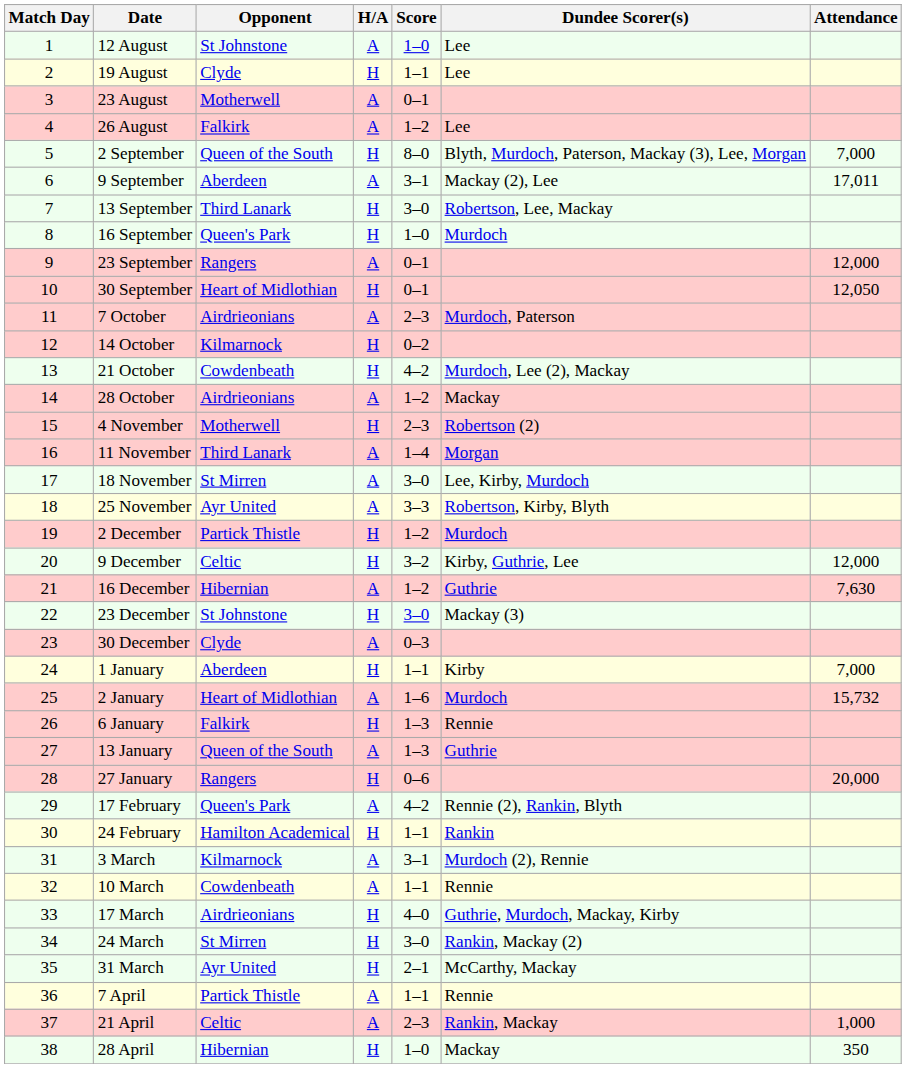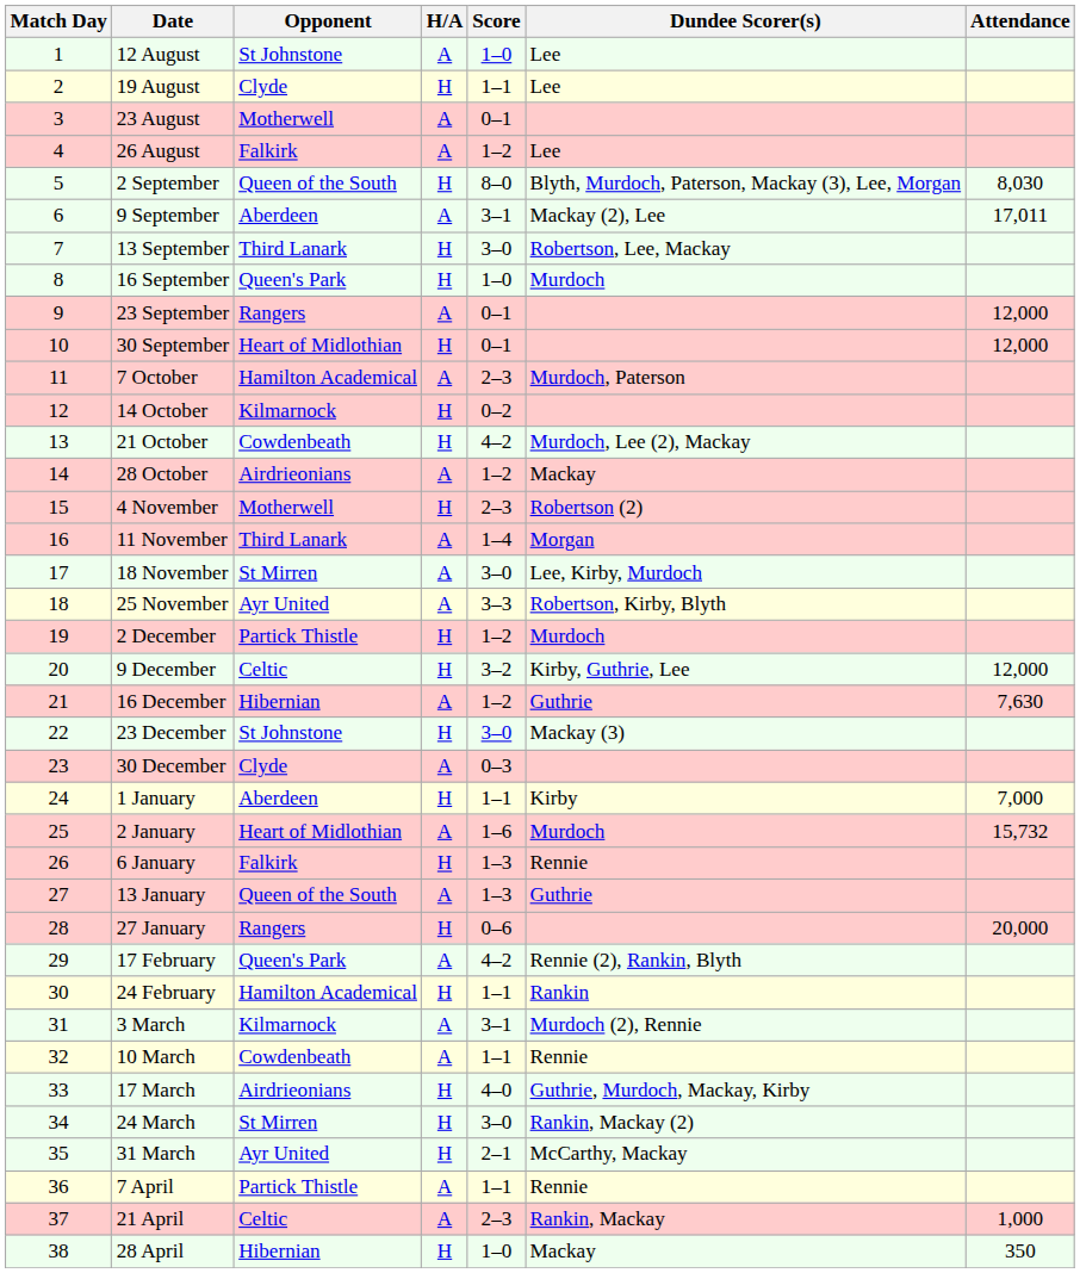 <table class="wikitable" style="text-align:center">
 <tr>
 <th>Match Day</th>
 <th>Date</th>
 <th>Opponent</th>
 <th>H/A</th>
 <th>Score</th>
 <th>Dundee Scorer(s)</th>
 <th>Attendance</th>
 </tr>
 <tr bgcolor="#EEFFEE">
 <td>1</td>
 <td align="left">12 August</td>
 <td align="left"><a href='#'>St Johnstone</a></td>
 <td><a href='#'>A</a></td>
 <td><a href='#'>1–0</a></td>
 <td align="left">Lee</td>
 <td></td>
 </tr>
 <tr bgcolor="#FFFFDD">
 <td>2</td>
 <td align="left">19 August</td>
 <td align="left"><a href='#'>Clyde</a></td>
 <td><a href='#'>H</a></td>
 <td>1–1</td>
 <td align="left">Lee</td>
 <td></td>
 </tr>
 <tr bgcolor="#FFCCCC">
 <td>3</td>
 <td align="left">23 August</td>
 <td align="left"><a href='#'>Motherwell</a></td>
 <td><a href='#'>A</a></td>
 <td>0–1</td>
 <td align="left"></td>
 <td></td>
 </tr>
 <tr bgcolor="#FFCCCC">
 <td>4</td>
 <td align="left">26 August</td>
 <td align="left"><a href='#'>Falkirk</a></td>
 <td><a href='#'>A</a></td>
 <td>1–2</td>
 <td align="left">Lee</td>
 <td></td>
 </tr>
 <tr bgcolor="#EEFFEE">
 <td>5</td>
 <td align="left">2 September</td>
 <td align="left"><a href='#'>Queen of the South</a></td>
 <td><a href='#'>H</a></td>
 <td>8–0</td>
 <td align="left">Blyth, <a href='#'>Murdoch</a>, Paterson, Mackay (3), Lee, <a href='#'>Morgan</a></td>
-<td>7,000</td>
+<td>8,030</td>
 </tr>
 <tr bgcolor="#EEFFEE">
 <td>6</td>
 <td align="left">9 September</td>
 <td align="left"><a href='#'>Aberdeen</a></td>
 <td><a href='#'>A</a></td>
 <td>3–1</td>
 <td align="left">Mackay (2), Lee</td>
 <td>17,011</td>
 </tr>
 <tr bgcolor="#EEFFEE">
 <td>7</td>
 <td align="left">13 September</td>
 <td align="left"><a href='#'>Third Lanark</a></td>
 <td><a href='#'>H</a></td>
 <td>3–0</td>
 <td align="left"><a href='#'>Robertson</a>, Lee, Mackay</td>
 <td></td>
 </tr>
 <tr bgcolor="#EEFFEE">
 <td>8</td>
 <td align="left">16 September</td>
 <td align="left"><a href='#'>Queen's Park</a></td>
 <td><a href='#'>H</a></td>
 <td>1–0</td>
 <td align="left"><a href='#'>Murdoch</a></td>
 <td></td>
 </tr>
 <tr bgcolor="#FFCCCC">
 <td>9</td>
 <td align="left">23 September</td>
 <td align="left"><a href='#'>Rangers</a></td>
 <td><a href='#'>A</a></td>
 <td>0–1</td>
 <td align="left"></td>
 <td>12,000</td>
 </tr>
 <tr bgcolor="#FFCCCC">
 <td>10</td>
 <td align="left">30 September</td>
 <td align="left"><a href='#'>Heart of Midlothian</a></td>
 <td><a href='#'>H</a></td>
 <td>0–1</td>
 <td align="left"></td>
-<td>12,050</td>
+<td>12,000</td>
 </tr>
 <tr bgcolor="#FFCCCC">
 <td>11</td>
 <td align="left">7 October</td>
-<td align="left"><a href='#'>Airdrieonians</a></td>
+<td align="left"><a href='#'>Hamilton Academical</a></td>
 <td><a href='#'>A</a></td>
 <td>2–3</td>
 <td align="left"><a href='#'>Murdoch</a>, Paterson</td>
 <td></td>
 </tr>
 <tr bgcolor="#FFCCCC">
 <td>12</td>
 <td align="left">14 October</td>
 <td align="left"><a href='#'>Kilmarnock</a></td>
 <td><a href='#'>H</a></td>
 <td>0–2</td>
 <td align="left"></td>
 <td></td>
 </tr>
 <tr bgcolor="#EEFFEE">
 <td>13</td>
 <td align="left">21 October</td>
 <td align="left"><a href='#'>Cowdenbeath</a></td>
 <td><a href='#'>H</a></td>
 <td>4–2</td>
 <td align="left"><a href='#'>Murdoch</a>, Lee (2), Mackay</td>
 <td></td>
 </tr>
 <tr bgcolor="#FFCCCC">
 <td>14</td>
 <td align="left">28 October</td>
 <td align="left"><a href='#'>Airdrieonians</a></td>
 <td><a href='#'>A</a></td>
 <td>1–2</td>
 <td align="left">Mackay</td>
 <td></td>
 </tr>
 <tr bgcolor="#FFCCCC">
 <td>15</td>
 <td align="left">4 November</td>
 <td align="left"><a href='#'>Motherwell</a></td>
 <td><a href='#'>H</a></td>
 <td>2–3</td>
 <td align="left"><a href='#'>Robertson</a> (2)</td>
 <td></td>
 </tr>
 <tr bgcolor="#FFCCCC">
 <td>16</td>
 <td align="left">11 November</td>
 <td align="left"><a href='#'>Third Lanark</a></td>
 <td><a href='#'>A</a></td>
 <td>1–4</td>
 <td align="left"><a href='#'>Morgan</a></td>
 <td></td>
 </tr>
 <tr bgcolor="#EEFFEE">
 <td>17</td>
 <td align="left">18 November</td>
 <td align="left"><a href='#'>St Mirren</a></td>
 <td><a href='#'>A</a></td>
 <td>3–0</td>
 <td align="left">Lee, Kirby, <a href='#'>Murdoch</a></td>
 <td></td>
 </tr>
 <tr bgcolor="#FFFFDD">
 <td>18</td>
 <td align="left">25 November</td>
 <td align="left"><a href='#'>Ayr United</a></td>
 <td><a href='#'>A</a></td>
 <td>3–3</td>
 <td align="left"><a href='#'>Robertson</a>, Kirby, Blyth</td>
 <td></td>
 </tr>
 <tr bgcolor="#FFCCCC">
 <td>19</td>
 <td align="left">2 December</td>
 <td align="left"><a href='#'>Partick Thistle</a></td>
 <td><a href='#'>H</a></td>
 <td>1–2</td>
 <td align="left"><a href='#'>Murdoch</a></td>
 <td></td>
 </tr>
 <tr bgcolor="#EEFFEE">
 <td>20</td>
 <td align="left">9 December</td>
 <td align="left"><a href='#'>Celtic</a></td>
 <td><a href='#'>H</a></td>
 <td>3–2</td>
 <td align="left">Kirby, <a href='#'>Guthrie</a>, Lee</td>
 <td>12,000</td>
 </tr>
 <tr bgcolor="#FFCCCC">
 <td>21</td>
 <td align="left">16 December</td>
 <td align="left"><a href='#'>Hibernian</a></td>
 <td><a href='#'>A</a></td>
 <td>1–2</td>
 <td align="left"><a href='#'>Guthrie</a></td>
 <td>7,630</td>
 </tr>
 <tr bgcolor="#EEFFEE">
 <td>22</td>
 <td align="left">23 December</td>
 <td align="left"><a href='#'>St Johnstone</a></td>
 <td><a href='#'>H</a></td>
 <td><a href='#'>3–0</a></td>
 <td align="left">Mackay (3)</td>
 <td></td>
 </tr>
 <tr bgcolor="#FFCCCC">
 <td>23</td>
 <td align="left">30 December</td>
 <td align="left"><a href='#'>Clyde</a></td>
 <td><a href='#'>A</a></td>
 <td>0–3</td>
 <td align="left"></td>
 <td></td>
 </tr>
 <tr bgcolor="#FFFFDD">
 <td>24</td>
 <td align="left">1 January</td>
 <td align="left"><a href='#'>Aberdeen</a></td>
 <td><a href='#'>H</a></td>
 <td>1–1</td>
 <td align="left">Kirby</td>
 <td>7,000</td>
 </tr>
 <tr bgcolor="#FFCCCC">
 <td>25</td>
 <td align="left">2 January</td>
 <td align="left"><a href='#'>Heart of Midlothian</a></td>
 <td><a href='#'>A</a></td>
 <td>1–6</td>
 <td align="left"><a href='#'>Murdoch</a></td>
 <td>15,732</td>
 </tr>
 <tr bgcolor="#FFCCCC">
 <td>26</td>
 <td align="left">6 January</td>
 <td align="left"><a href='#'>Falkirk</a></td>
 <td><a href='#'>H</a></td>
 <td>1–3</td>
 <td align="left">Rennie</td>
 <td></td>
 </tr>
 <tr bgcolor="#FFCCCC">
 <td>27</td>
 <td align="left">13 January</td>
 <td align="left"><a href='#'>Queen of the South</a></td>
 <td><a href='#'>A</a></td>
 <td>1–3</td>
 <td align="left"><a href='#'>Guthrie</a></td>
 <td></td>
 </tr>
 <tr bgcolor="#FFCCCC">
 <td>28</td>
 <td align="left">27 January</td>
 <td align="left"><a href='#'>Rangers</a></td>
 <td><a href='#'>H</a></td>
 <td>0–6</td>
 <td align="left"></td>
 <td>20,000</td>
 </tr>
 <tr bgcolor="#EEFFEE">
 <td>29</td>
 <td align="left">17 February</td>
 <td align="left"><a href='#'>Queen's Park</a></td>
 <td><a href='#'>A</a></td>
 <td>4–2</td>
 <td align="left">Rennie (2), <a href='#'>Rankin</a>, Blyth</td>
 <td></td>
 </tr>
 <tr bgcolor="#FFFFDD">
 <td>30</td>
 <td align="left">24 February</td>
 <td align="left"><a href='#'>Hamilton Academical</a></td>
 <td><a href='#'>H</a></td>
 <td>1–1</td>
 <td align="left"><a href='#'>Rankin</a></td>
 <td></td>
 </tr>
 <tr bgcolor="#EEFFEE">
 <td>31</td>
 <td align="left">3 March</td>
 <td align="left"><a href='#'>Kilmarnock</a></td>
 <td><a href='#'>A</a></td>
 <td>3–1</td>
 <td align="left"><a href='#'>Murdoch</a> (2), Rennie</td>
 <td></td>
 </tr>
 <tr bgcolor="#FFFFDD">
 <td>32</td>
 <td align="left">10 March</td>
 <td align="left"><a href='#'>Cowdenbeath</a></td>
 <td><a href='#'>A</a></td>
 <td>1–1</td>
 <td align="left">Rennie</td>
 <td></td>
 </tr>
 <tr bgcolor="#EEFFEE">
 <td>33</td>
 <td align="left">17 March</td>
 <td align="left"><a href='#'>Airdrieonians</a></td>
 <td><a href='#'>H</a></td>
 <td>4–0</td>
 <td align="left"><a href='#'>Guthrie</a>, <a href='#'>Murdoch</a>, Mackay, Kirby</td>
 <td></td>
 </tr>
 <tr bgcolor="#EEFFEE">
 <td>34</td>
 <td align="left">24 March</td>
 <td align="left"><a href='#'>St Mirren</a></td>
 <td><a href='#'>H</a></td>
 <td>3–0</td>
 <td align="left"><a href='#'>Rankin</a>, Mackay (2)</td>
 <td></td>
 </tr>
 <tr bgcolor="#EEFFEE">
 <td>35</td>
 <td align="left">31 March</td>
 <td align="left"><a href='#'>Ayr United</a></td>
 <td><a href='#'>H</a></td>
 <td>2–1</td>
 <td align="left">McCarthy, Mackay</td>
 <td></td>
 </tr>
 <tr bgcolor="#FFFFDD">
 <td>36</td>
 <td align="left">7 April</td>
 <td align="left"><a href='#'>Partick Thistle</a></td>
 <td><a href='#'>A</a></td>
 <td>1–1</td>
 <td align="left">Rennie</td>
 <td></td>
 </tr>
 <tr bgcolor="#FFCCCC">
 <td>37</td>
 <td align="left">21 April</td>
 <td align="left"><a href='#'>Celtic</a></td>
 <td><a href='#'>A</a></td>
 <td>2–3</td>
 <td align="left"><a href='#'>Rankin</a>, Mackay</td>
 <td>1,000</td>
 </tr>
 <tr bgcolor="#EEFFEE">
 <td>38</td>
 <td align="left">28 April</td>
 <td align="left"><a href='#'>Hibernian</a></td>
 <td><a href='#'>H</a></td>
 <td>1–0</td>
 <td align="left">Mackay</td>
 <td>350</td>
 </tr>
 </table>
